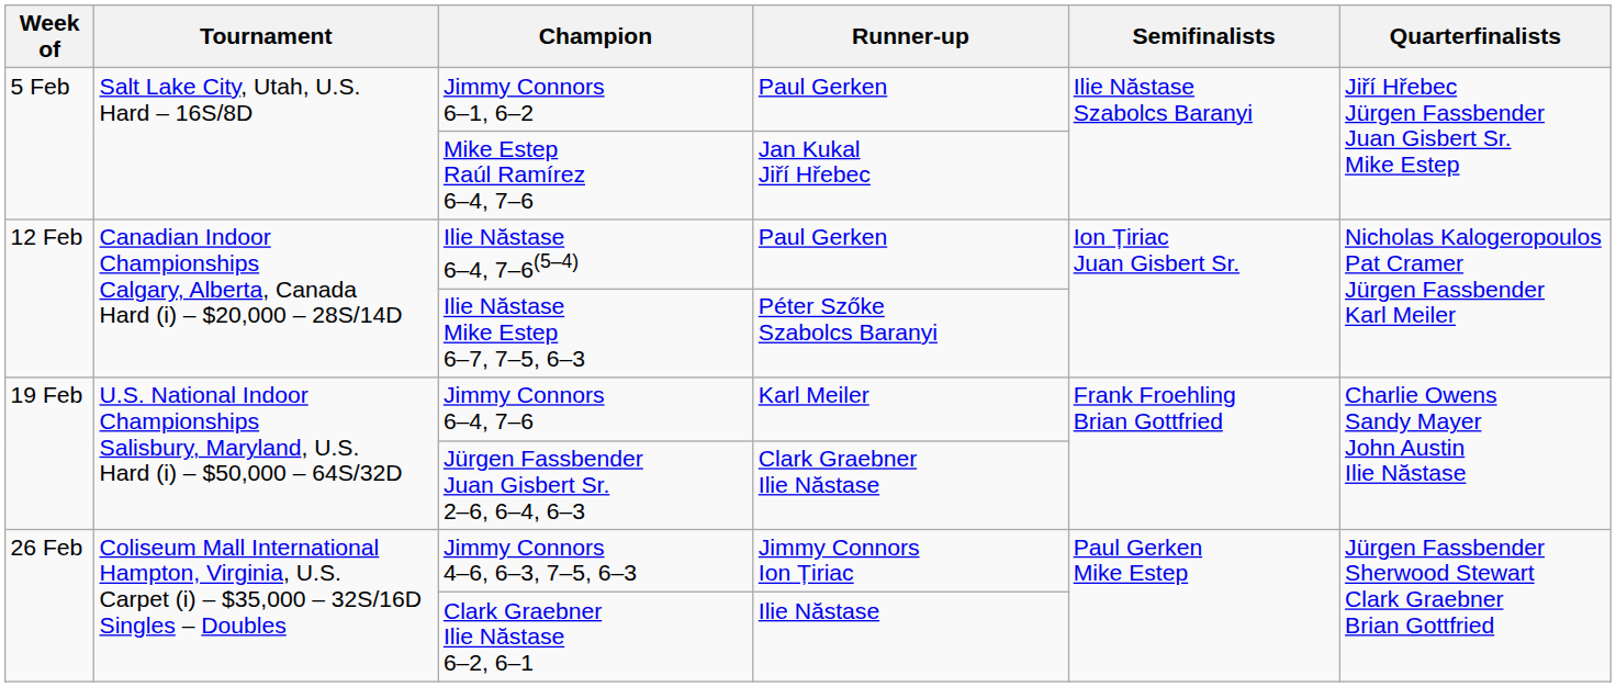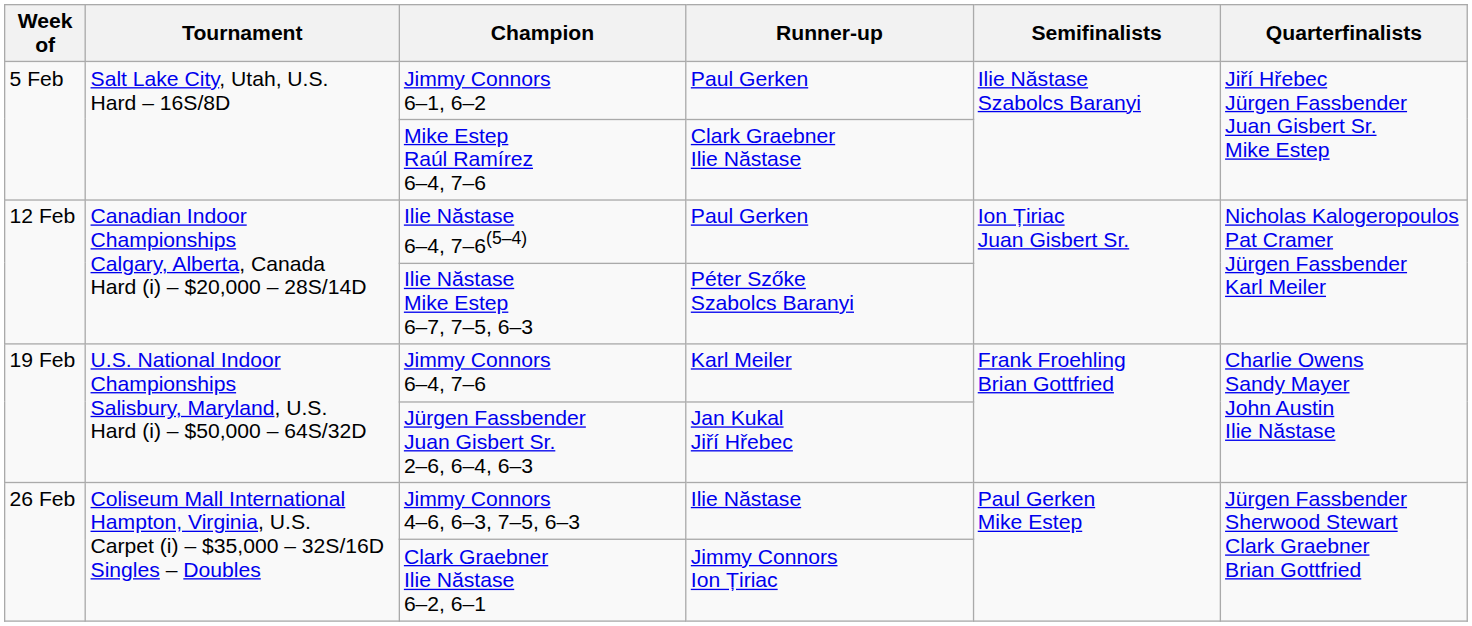 <table class="wikitable">
 <tr>
 <th style="width:54px;">Week of</th>
 <th style="width:230px;">Tournament</th>
 <th style="width:210px;">Champion</th>
 <th style="width:210px;">Runner-up</th>
 <th style="width:180px;">Semifinalists</th>
 <th style="width:180px;">Quarterfinalists</th>
 </tr>
 <tr valign=top>
 <td rowspan=2>5 Feb</td>
 <td rowspan=2><a href='#'>Salt Lake City</a>, Utah, U.S. <br> Hard – 16S/8D</td>
 <td> <a href='#'>Jimmy Connors</a> <br> 6–1, 6–2</td>
 <td> <a href='#'>Paul Gerken</a></td>
 <td rowspan=2> <a href='#'>Ilie Năstase</a> <br>  <a href='#'>Szabolcs Baranyi</a></td>
 <td rowspan=2> <a href='#'>Jiří Hřebec</a> <br>  <a href='#'>Jürgen Fassbender</a> <br>  <a href='#'>Juan Gisbert Sr.</a> <br>  <a href='#'>Mike Estep</a></td>
 </tr>
 <tr valign=top>
 <td> <a href='#'>Mike Estep</a> <br>  <a href='#'>Raúl Ramírez</a> <br> 6–4, 7–6</td>
-<td> <a href='#'>Jan Kukal</a> <br>  <a href='#'>Jiří Hřebec</a></td>
+<td> <a href='#'>Clark Graebner</a> <br>   <a href='#'>Ilie Năstase</a></td>
 </tr>
 <tr valign=top>
 <td rowspan=2>12 Feb</td>
 <td rowspan=2><a href='#'>Canadian Indoor Championships</a> <br> <a href='#'>Calgary, Alberta</a>, Canada <br> Hard (i) – $20,000 – 28S/14D</td>
 <td> <a href='#'>Ilie Năstase</a> <br> 6–4, 7–6<sup>(5–4)</sup></td>
 <td> <a href='#'>Paul Gerken</a></td>
 <td rowspan=2> <a href='#'>Ion Țiriac</a> <br>  <a href='#'>Juan Gisbert Sr.</a></td>
 <td rowspan=2> <a href='#'>Nicholas Kalogeropoulos</a> <br>  <a href='#'>Pat Cramer</a> <br>  <a href='#'>Jürgen Fassbender</a> <br>  <a href='#'>Karl Meiler</a></td>
 </tr>
 <tr valign=top>
 <td>  <a href='#'>Ilie Năstase</a> <br>   <a href='#'>Mike Estep</a> <br> 6–7, 7–5, 6–3</td>
 <td> <a href='#'>Péter Szőke</a> <br>   <a href='#'>Szabolcs Baranyi</a></td>
 </tr>
 <tr valign=top>
 <td rowspan=2>19 Feb</td>
 <td rowspan=2><a href='#'>U.S. National Indoor Championships</a> <br> <a href='#'>Salisbury, Maryland</a>, U.S. <br> Hard (i) – $50,000 – 64S/32D</td>
 <td> <a href='#'>Jimmy Connors</a> <br> 6–4, 7–6</td>
 <td> <a href='#'>Karl Meiler</a></td>
 <td rowspan=2> <a href='#'>Frank Froehling</a> <br>  <a href='#'>Brian Gottfried</a></td>
 <td rowspan=2> <a href='#'>Charlie Owens</a> <br>  <a href='#'>Sandy Mayer</a> <br>   <a href='#'>John Austin</a> <br>  <a href='#'>Ilie Năstase</a></td>
 </tr>
 <tr valign=top>
 <td> <a href='#'>Jürgen Fassbender</a> <br>   <a href='#'>Juan Gisbert Sr.</a> <br> 2–6, 6–4, 6–3</td>
-<td> <a href='#'>Clark Graebner</a> <br>   <a href='#'>Ilie Năstase</a></td>
+<td> <a href='#'>Jan Kukal</a> <br>  <a href='#'>Jiří Hřebec</a></td>
 </tr>
 <tr valign=top>
 <td rowspan=2>26 Feb</td>
 <td rowspan=2><a href='#'>Coliseum Mall International</a> <br> <a href='#'>Hampton, Virginia</a>, U.S. <br> Carpet (i) – $35,000 – 32S/16D <br> <a href='#'>Singles</a> – <a href='#'>Doubles</a></td>
 <td> <a href='#'>Jimmy Connors</a> <br> 4–6, 6–3, 7–5, 6–3</td>
-<td> <a href='#'>Jimmy Connors</a> <br>  <a href='#'>Ion Țiriac</a></td>
+<td> <a href='#'>Ilie Năstase</a></td>
 <td rowspan=2> <a href='#'>Paul Gerken</a> <br>  <a href='#'>Mike Estep</a></td>
 <td rowspan=2> <a href='#'>Jürgen Fassbender</a> <br>  <a href='#'>Sherwood Stewart</a> <br>  <a href='#'>Clark Graebner</a> <br>  <a href='#'>Brian Gottfried</a></td>
 </tr>
 <tr valign=top>
 <td> <a href='#'>Clark Graebner</a> <br>  <a href='#'>Ilie Năstase</a>  <br> 6–2, 6–1</td>
-<td> <a href='#'>Ilie Năstase</a></td>
+<td> <a href='#'>Jimmy Connors</a> <br>  <a href='#'>Ion Țiriac</a></td>
 </tr>
 </table>
